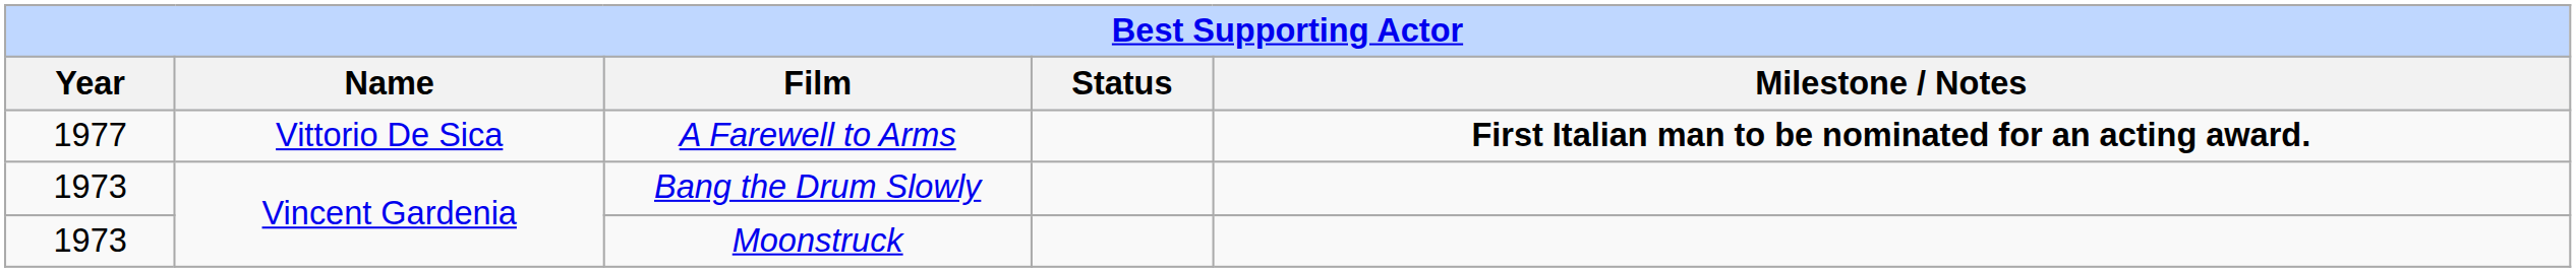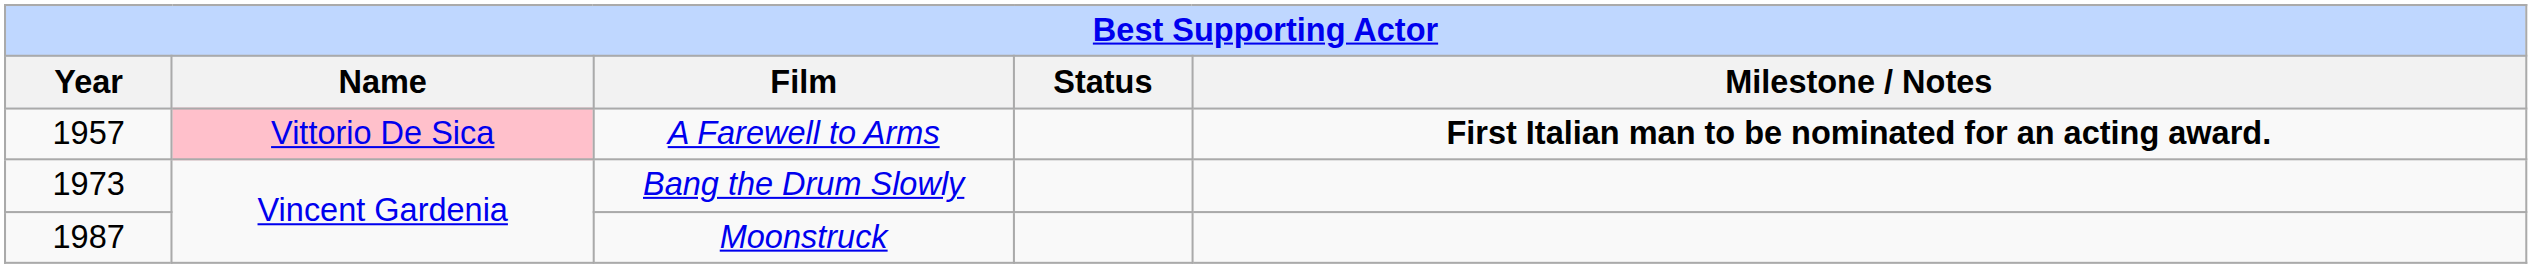 <table class="wikitable" style="text-align: center">
 <tr style="background:#bfd7ff;">
 <td colspan="5" style="text-align:center;"><strong><a href='#'>Best Supporting Actor</a></strong></td>
 </tr>
 <tr style="background:#ebf5ff;">
 <th style="width:075px;">Year</th>
 <th style="width:200px;">Name</th>
 <th style="width:200px;">Film</th>
 <th style="width:080px;">Status</th>
 <th style="width:650px;">Milestone / Notes</th>
 </tr>
 <tr>
-<td>1977</td>
-<td><a href='#'>Vittorio De Sica</a></td>
+<td>1957</td>
+<td style="background: pink;"><a href='#'>Vittorio De Sica</a></td>
 <td><em><a href='#'>A Farewell to Arms</a></em></td>
 <td></td>
 <td><strong>First Italian man to be nominated for an acting award.</strong></td>
 </tr>
 <tr>
 <td>1973</td>
 <td rowspan=2><a href='#'>Vincent Gardenia</a></td>
 <td><em><a href='#'>Bang the Drum Slowly</a></em></td>
 <td></td>
 <td></td>
 </tr>
 <tr>
-<td>1973</td>
+<td>1987</td>
 <td><em><a href='#'>Moonstruck</a></em></td>
 <td></td>
 <td></td>
 </tr>
 </table>
